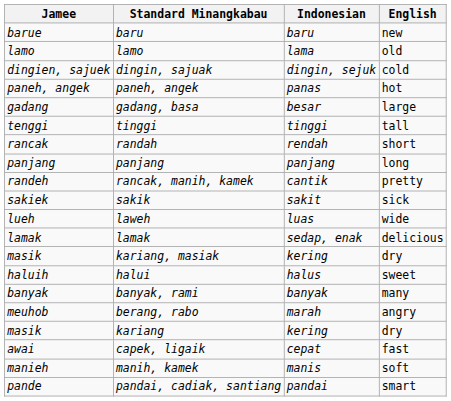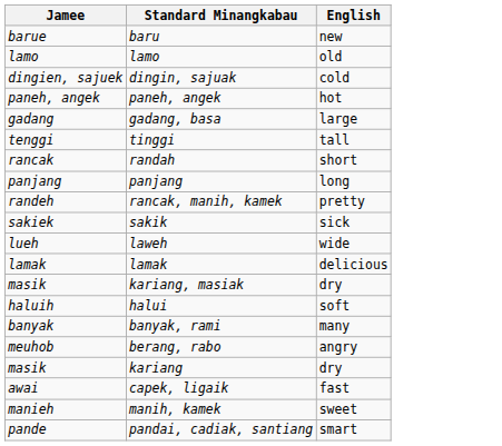 <table class="wikitable">
 <tr>
 <th>Jamee</th>
 <th>Standard Minangkabau</th>
-<th>Indonesian</th>
 <th>English</th>
 </tr>
 <tr>
 <td><em>barue</em></td>
-<td><em>baru</em></td>
 <td><em>baru</em></td>
 <td>new</td>
 </tr>
 <tr>
 <td><em>lamo</em></td>
 <td><em>lamo</em></td>
-<td><em>lama</em></td>
 <td>old</td>
 </tr>
 <tr>
 <td><em>dingien, sajuek</em></td>
 <td><em>dingin, sajuak</em></td>
-<td><em>dingin, sejuk</em></td>
 <td>cold</td>
 </tr>
 <tr>
 <td><em>paneh, angek</em></td>
 <td><em>paneh, angek</em></td>
-<td><em>panas</em></td>
 <td>hot</td>
 </tr>
 <tr>
 <td><em>gadang</em></td>
 <td><em>gadang, basa</em></td>
-<td><em>besar</em></td>
 <td>large</td>
 </tr>
 <tr>
 <td><em>tenggi</em></td>
-<td><em>tinggi</em></td>
 <td><em>tinggi</em></td>
 <td>tall</td>
 </tr>
 <tr>
 <td><em>rancak</em></td>
 <td><em>randah</em></td>
-<td><em>rendah</em></td>
 <td>short</td>
 </tr>
 <tr>
-<td><em>panjang</em></td>
 <td><em>panjang</em></td>
 <td><em>panjang</em></td>
 <td>long</td>
 </tr>
 <tr>
 <td><em>randeh</em></td>
 <td><em>rancak, manih, kamek</em></td>
-<td><em>cantik</em></td>
 <td>pretty</td>
 </tr>
 <tr>
 <td><em>sakiek</em></td>
 <td><em>sakik</em></td>
-<td><em>sakit</em></td>
 <td>sick</td>
 </tr>
 <tr>
 <td><em>lueh</em></td>
 <td><em>laweh</em></td>
-<td><em>luas</em></td>
 <td>wide</td>
 </tr>
 <tr>
 <td><em>lamak</em></td>
 <td><em>lamak</em></td>
-<td><em>sedap, enak</em></td>
 <td>delicious</td>
 </tr>
 <tr>
 <td><em>masik</em></td>
 <td><em>kariang, masiak</em></td>
-<td><em>kering</em></td>
 <td>dry</td>
 </tr>
 <tr>
 <td><em>haluih</em></td>
 <td><em>halui</em></td>
-<td><em>halus</em></td>
-<td>sweet</td>
+<td>soft</td>
 </tr>
 <tr>
 <td><em>banyak</em></td>
 <td><em>banyak, rami</em></td>
-<td><em>banyak</em></td>
 <td>many</td>
 </tr>
 <tr>
 <td><em>meuhob</em></td>
 <td><em>berang, rabo</em></td>
-<td><em>marah</em></td>
 <td>angry</td>
 </tr>
 <tr>
 <td><em>masik</em></td>
 <td><em>kariang</em></td>
-<td><em>kering</em></td>
 <td>dry</td>
 </tr>
 <tr>
 <td><em>awai</em></td>
 <td><em>capek, ligaik</em></td>
-<td><em>cepat</em></td>
 <td>fast</td>
 </tr>
 <tr>
 <td><em>manieh</em></td>
 <td><em>manih, kamek</em></td>
-<td><em>manis</em></td>
-<td>soft</td>
+<td>sweet</td>
 </tr>
 <tr>
 <td><em>pande</em></td>
 <td><em>pandai, cadiak, santiang</em></td>
-<td><em>pandai</em></td>
 <td>smart</td>
 </tr>
 </table>
